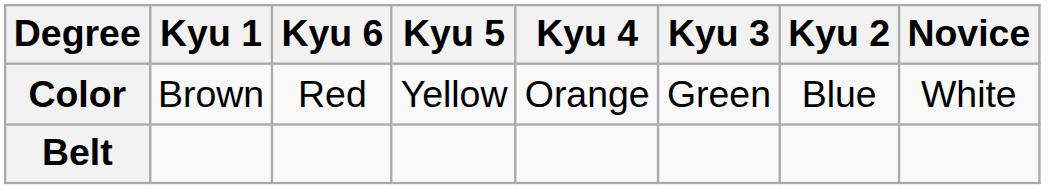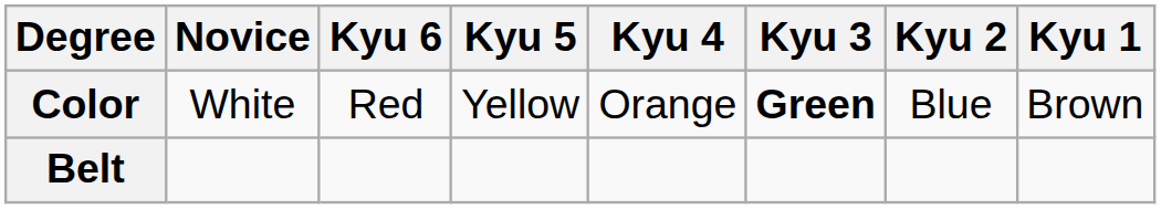 <table class="wikitable" style="text-align:center;">
 <tr>
 <th>Degree</th>
-<th>Kyu 1</th>
+<th>Novice</th>
 <th>Kyu 6</th>
 <th>Kyu 5</th>
 <th>Kyu 4</th>
 <th>Kyu 3</th>
 <th>Kyu 2</th>
-<th>Novice</th>
+<th>Kyu 1</th>
 </tr>
 <tr>
 <th>Color</th>
-<td>Brown</td>
+<td>White</td>
 <td>Red</td>
 <td>Yellow</td>
 <td>Orange</td>
-<td>Green</td>
+<td><strong>Green</strong></td>
 <td>Blue</td>
-<td>White</td>
+<td>Brown</td>
 </tr>
 <tr>
 <th>Belt</th>
 <td></td>
 <td></td>
 <td></td>
 <td></td>
 <td></td>
 <td></td>
 <td></td>
 </tr>
 </table>
